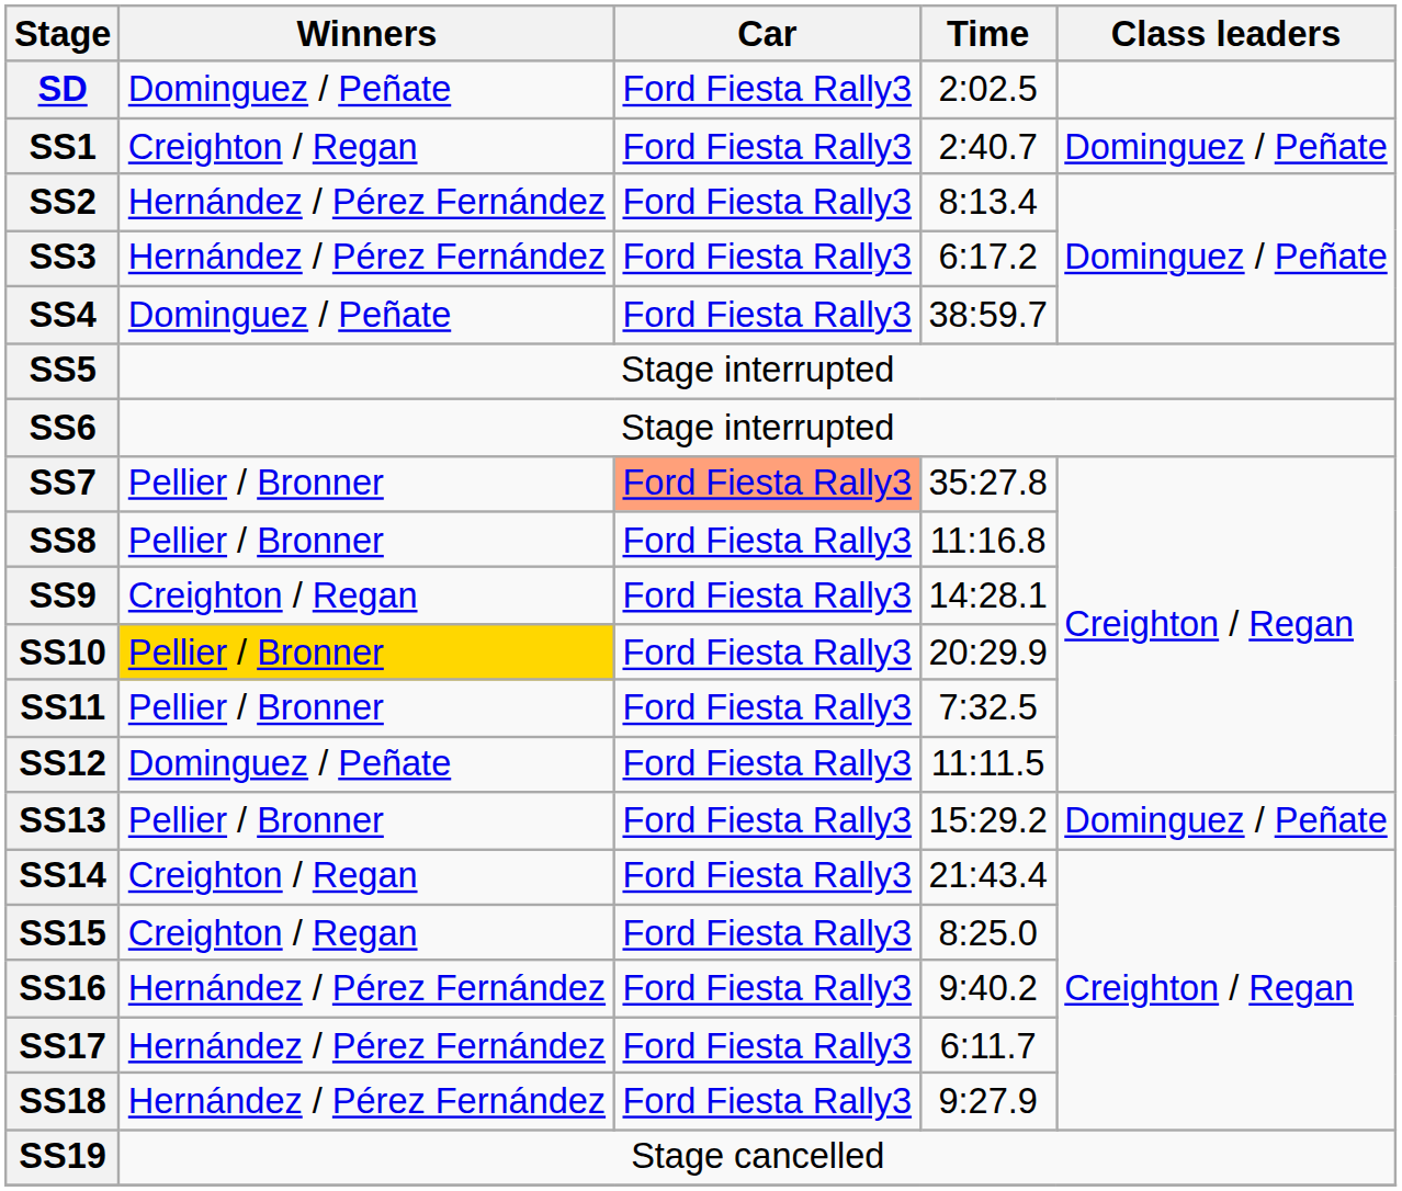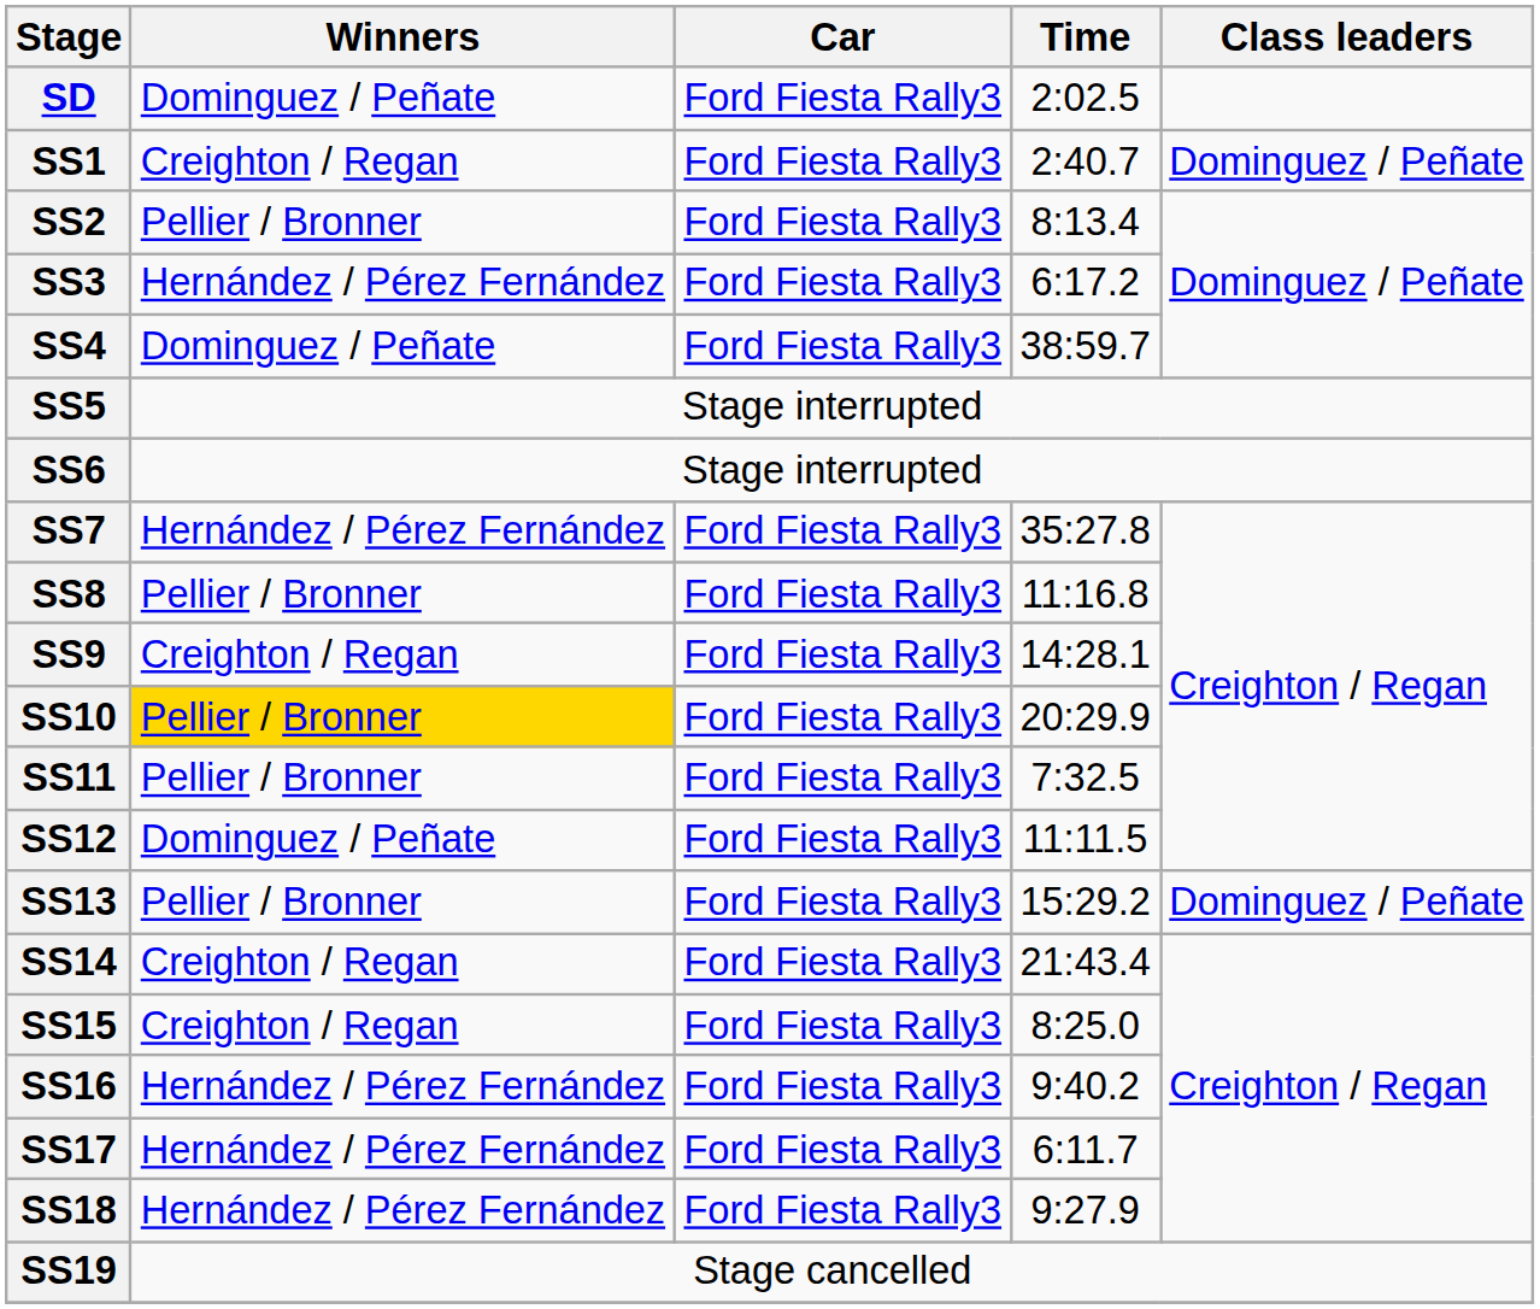 <table class="wikitable" style="font-size:85%">
 <tr>
 <th>Stage</th>
 <th>Winners</th>
 <th>Car</th>
 <th>Time</th>
 <th>Class leaders</th>
 </tr>
 <tr>
 <th><a href='#'>SD</a></th>
 <td><a href='#'>Dominguez</a> / <a href='#'>Peñate</a></td>
 <td><a href='#'>Ford Fiesta Rally3</a></td>
 <td align="center">2:02.5</td>
 <td></td>
 </tr>
 <tr>
 <th>SS1</th>
 <td><a href='#'>Creighton</a> / <a href='#'>Regan</a></td>
 <td><a href='#'>Ford Fiesta Rally3</a></td>
 <td align="center">2:40.7</td>
 <td><a href='#'>Dominguez</a> / <a href='#'>Peñate</a></td>
 </tr>
 <tr>
 <th>SS2</th>
-<td><a href='#'>Hernández</a> / <a href='#'>Pérez Fernández</a></td>
+<td><a href='#'>Pellier</a> / <a href='#'>Bronner</a></td>
 <td><a href='#'>Ford Fiesta Rally3</a></td>
 <td align="center">8:13.4</td>
 <td rowspan="3"><a href='#'>Dominguez</a> / <a href='#'>Peñate</a></td>
 </tr>
 <tr>
 <th>SS3</th>
 <td><a href='#'>Hernández</a> / <a href='#'>Pérez Fernández</a></td>
 <td><a href='#'>Ford Fiesta Rally3</a></td>
 <td align="center">6:17.2</td>
 </tr>
 <tr>
 <th>SS4</th>
 <td><a href='#'>Dominguez</a> / <a href='#'>Peñate</a></td>
 <td><a href='#'>Ford Fiesta Rally3</a></td>
 <td align="center">38:59.7</td>
 </tr>
 <tr>
 <th>SS5</th>
 <td colspan="4" align="center">Stage interrupted</td>
 </tr>
 <tr>
 <th>SS6</th>
 <td colspan="4" align="center">Stage interrupted</td>
 </tr>
 <tr>
 <th>SS7</th>
-<td><a href='#'>Pellier</a> / <a href='#'>Bronner</a></td>
-<td style="background: lightsalmon;"><a href='#'>Ford Fiesta Rally3</a></td>
+<td><a href='#'>Hernández</a> / <a href='#'>Pérez Fernández</a></td>
+<td><a href='#'>Ford Fiesta Rally3</a></td>
 <td align="center">35:27.8</td>
 <td rowspan="6"><a href='#'>Creighton</a> / <a href='#'>Regan</a></td>
 </tr>
 <tr>
 <th>SS8</th>
 <td><a href='#'>Pellier</a> / <a href='#'>Bronner</a></td>
 <td><a href='#'>Ford Fiesta Rally3</a></td>
 <td align="center">11:16.8</td>
 </tr>
 <tr>
 <th>SS9</th>
 <td><a href='#'>Creighton</a> / <a href='#'>Regan</a></td>
 <td><a href='#'>Ford Fiesta Rally3</a></td>
 <td align="center">14:28.1</td>
 </tr>
 <tr>
 <th>SS10</th>
 <td style="background: gold;"><a href='#'>Pellier</a> / <a href='#'>Bronner</a></td>
 <td><a href='#'>Ford Fiesta Rally3</a></td>
 <td align="center">20:29.9</td>
 </tr>
 <tr>
 <th>SS11</th>
 <td><a href='#'>Pellier</a> / <a href='#'>Bronner</a></td>
 <td><a href='#'>Ford Fiesta Rally3</a></td>
 <td align="center">7:32.5</td>
 </tr>
 <tr>
 <th>SS12</th>
 <td><a href='#'>Dominguez</a> / <a href='#'>Peñate</a></td>
 <td><a href='#'>Ford Fiesta Rally3</a></td>
 <td align="center">11:11.5</td>
 </tr>
 <tr>
 <th>SS13</th>
 <td><a href='#'>Pellier</a> / <a href='#'>Bronner</a></td>
 <td><a href='#'>Ford Fiesta Rally3</a></td>
 <td align="center">15:29.2</td>
 <td><a href='#'>Dominguez</a> / <a href='#'>Peñate</a></td>
 </tr>
 <tr>
 <th>SS14</th>
 <td><a href='#'>Creighton</a> / <a href='#'>Regan</a></td>
 <td><a href='#'>Ford Fiesta Rally3</a></td>
 <td align="center">21:43.4</td>
 <td rowspan="5"><a href='#'>Creighton</a> / <a href='#'>Regan</a></td>
 </tr>
 <tr>
 <th>SS15</th>
 <td><a href='#'>Creighton</a> / <a href='#'>Regan</a></td>
 <td><a href='#'>Ford Fiesta Rally3</a></td>
 <td align="center">8:25.0</td>
 </tr>
 <tr>
 <th>SS16</th>
 <td><a href='#'>Hernández</a> / <a href='#'>Pérez Fernández</a></td>
 <td><a href='#'>Ford Fiesta Rally3</a></td>
 <td align="center">9:40.2</td>
 </tr>
 <tr>
 <th>SS17</th>
 <td><a href='#'>Hernández</a> / <a href='#'>Pérez Fernández</a></td>
 <td><a href='#'>Ford Fiesta Rally3</a></td>
 <td align="center">6:11.7</td>
 </tr>
 <tr>
 <th>SS18</th>
 <td><a href='#'>Hernández</a> / <a href='#'>Pérez Fernández</a></td>
 <td><a href='#'>Ford Fiesta Rally3</a></td>
 <td align="center">9:27.9</td>
 </tr>
 <tr>
 <th>SS19</th>
 <td align="center" colspan="4">Stage cancelled</td>
 </tr>
 <tr>
 </tr>
 </table>
